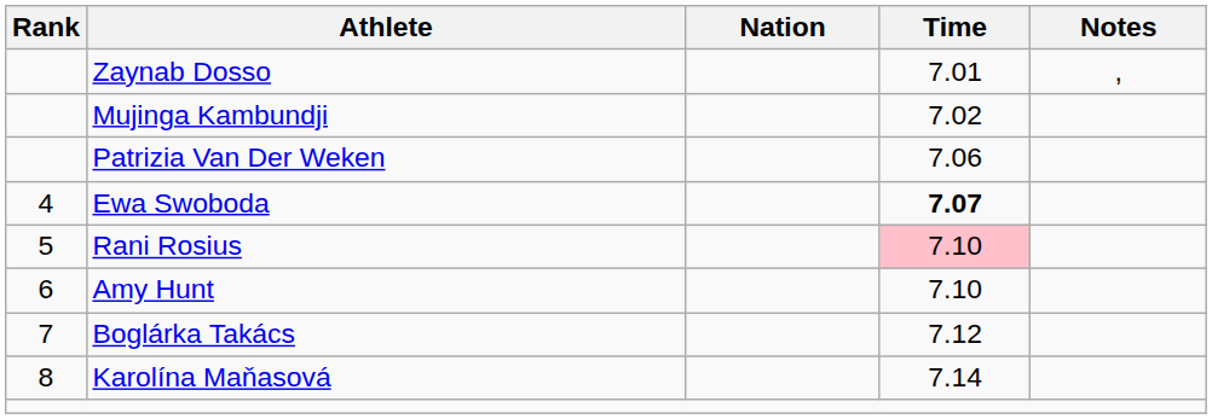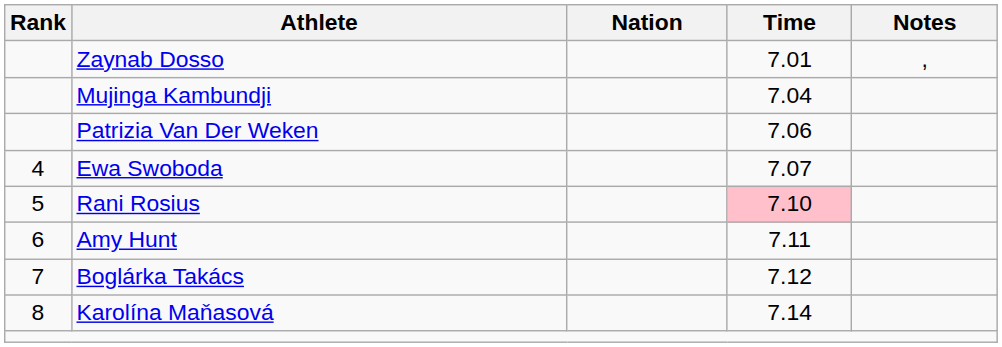 <table class="wikitable sortable" style="text-align:center;width: 55%;">
 <tr>
 <th scope="col" style="width: 10px;">Rank</th>
 <th scope="col">Athlete</th>
 <th scope="col">Nation</th>
 <th scope="col">Time</th>
 <th scope="col">Notes</th>
 </tr>
 <tr>
 <td></td>
 <td align=left><a href='#'>Zaynab Dosso</a></td>
 <td align=left></td>
 <td>7.01</td>
 <td>, </td>
 </tr>
 <tr>
 <td></td>
 <td align=left><a href='#'>Mujinga Kambundji</a></td>
 <td align=left></td>
-<td>7.02</td>
+<td>7.04</td>
 <td></td>
 </tr>
 <tr>
 <td></td>
 <td align=left><a href='#'>Patrizia Van Der Weken</a></td>
 <td align=left></td>
 <td>7.06</td>
 <td></td>
 </tr>
 <tr>
 <td>4</td>
 <td align=left><a href='#'>Ewa Swoboda</a></td>
 <td align=left></td>
-<td><strong>7.07</strong></td>
+<td>7.07</td>
 <td></td>
 </tr>
 <tr>
 <td>5</td>
 <td align=left><a href='#'>Rani Rosius</a></td>
 <td align=left></td>
 <td style="background: pink;">7.10 </td>
 <td></td>
 </tr>
 <tr>
 <td>6</td>
 <td align=left><a href='#'>Amy Hunt</a></td>
 <td align=left></td>
-<td>7.10 </td>
+<td>7.11 </td>
 <td></td>
 </tr>
 <tr>
 <td>7</td>
 <td align=left><a href='#'>Boglárka Takács</a></td>
 <td align=left></td>
 <td>7.12</td>
 <td></td>
 </tr>
 <tr>
 <td>8</td>
 <td align=left><a href='#'>Karolína Maňasová</a></td>
 <td align=left></td>
 <td>7.14</td>
 <td></td>
 </tr>
 <tr class="sortbottom">
 <td colspan="5"></td>
 </tr>
 </table>
